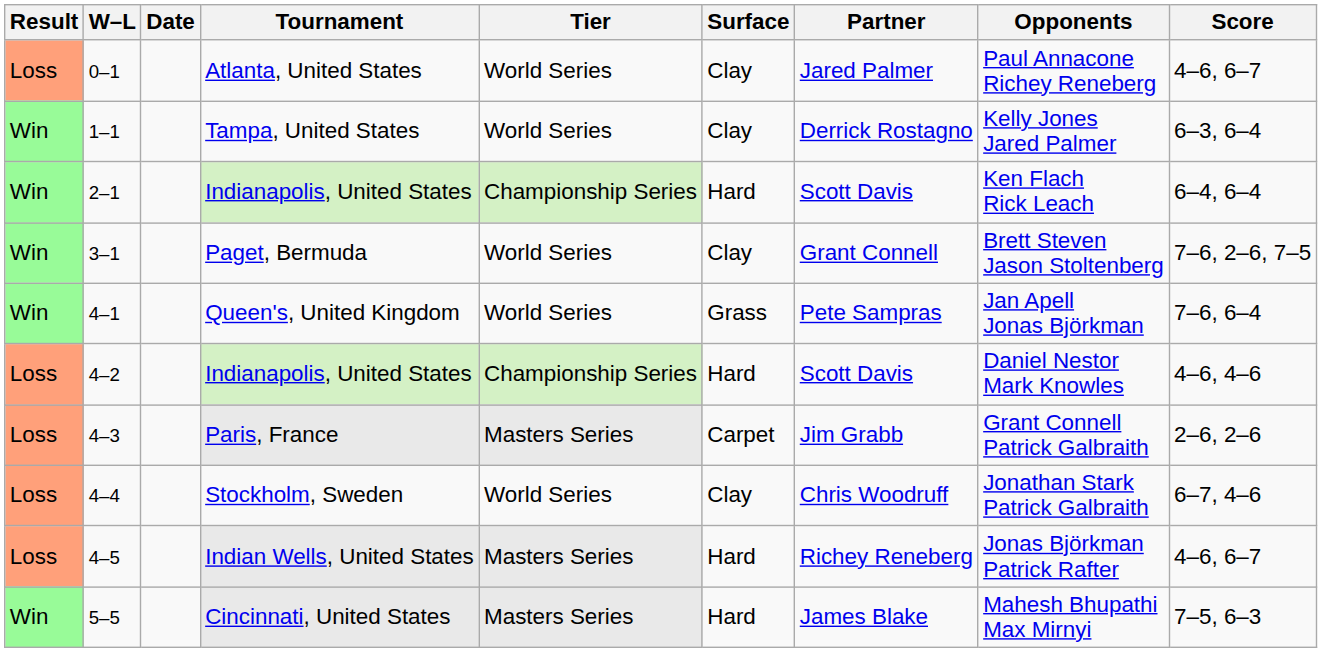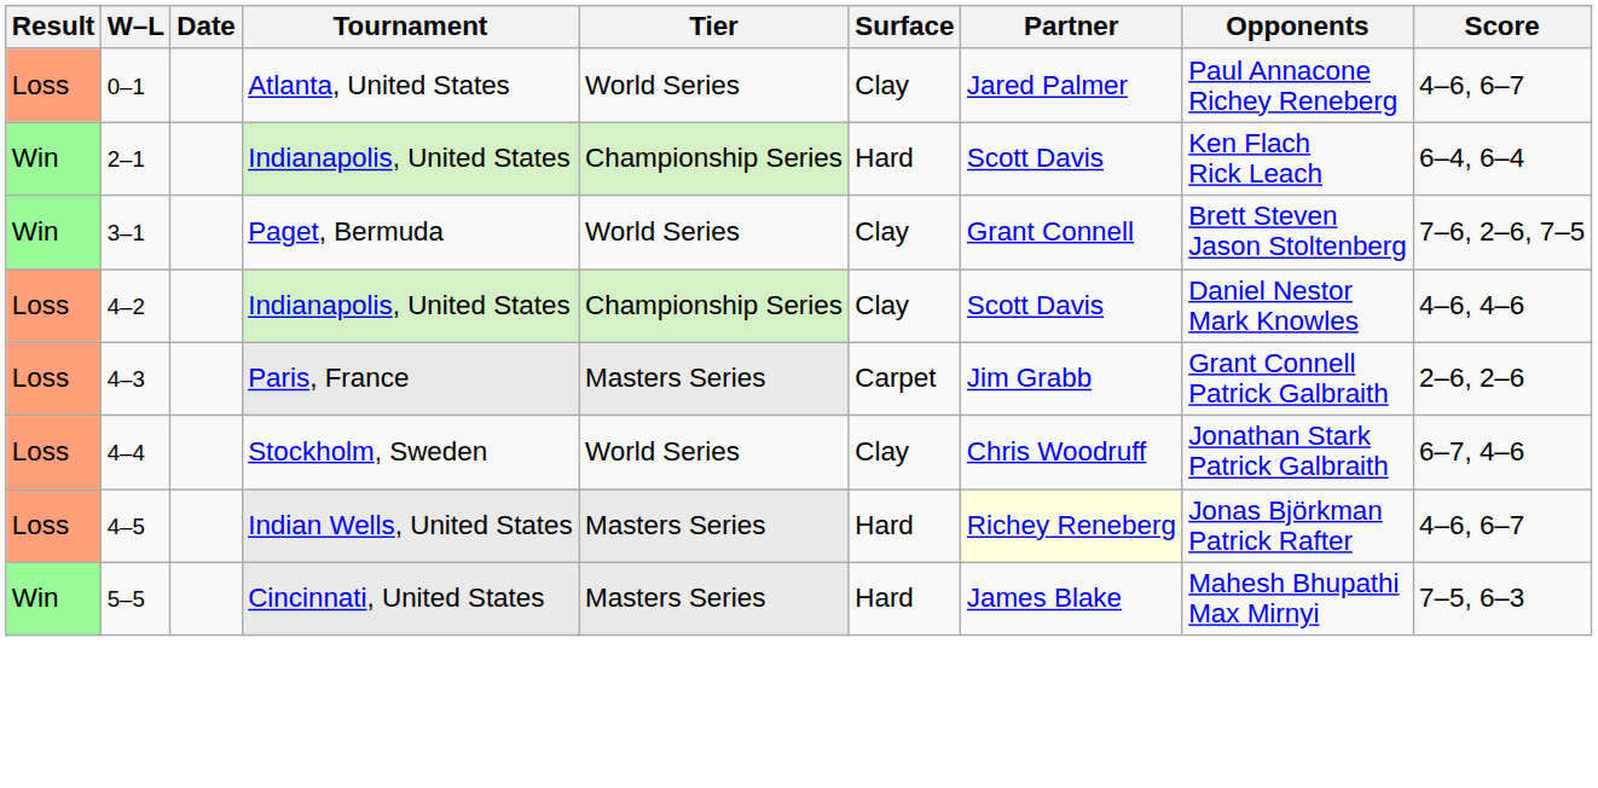 <table class="sortable wikitable">
 <tr>
 <th>Result</th>
 <th class="unsortable">W–L</th>
 <th>Date</th>
 <th>Tournament</th>
 <th>Tier</th>
 <th>Surface</th>
 <th>Partner</th>
 <th>Opponents</th>
 <th class="unsortable">Score</th>
 </tr>
 <tr>
 <td style="background:#ffa07a;">Loss</td>
 <td><small>0–1</small></td>
 <td><a href='#'></a></td>
 <td><a href='#'>Atlanta</a>, United States</td>
 <td>World Series</td>
 <td>Clay</td>
 <td> <a href='#'>Jared Palmer</a></td>
 <td> <a href='#'>Paul Annacone</a> <br>  <a href='#'>Richey Reneberg</a></td>
 <td>4–6, 6–7</td>
 </tr>
 <tr>
 <td style="background:#98fb98;">Win</td>
-<td><small>1–1</small></td>
-<td><a href='#'></a></td>
-<td><a href='#'>Tampa</a>, United States</td>
-<td>World Series</td>
-<td>Clay</td>
-<td> <a href='#'>Derrick Rostagno</a></td>
-<td> <a href='#'>Kelly Jones</a> <br>  <a href='#'>Jared Palmer</a></td>
-<td>6–3, 6–4</td>
-</tr>
-<tr>
-<td style="background:#98fb98;">Win</td>
 <td><small>2–1</small></td>
 <td><a href='#'></a></td>
 <td style="background:#d4f1c5;"><a href='#'>Indianapolis</a>, United States</td>
 <td style="background:#d4f1c5;">Championship Series</td>
 <td>Hard</td>
 <td> <a href='#'>Scott Davis</a></td>
 <td> <a href='#'>Ken Flach</a> <br>  <a href='#'>Rick Leach</a></td>
 <td>6–4, 6–4</td>
 </tr>
 <tr>
 <td style="background:#98fb98;">Win</td>
 <td><small>3–1</small></td>
 <td><a href='#'></a></td>
 <td><a href='#'>Paget</a>, Bermuda</td>
 <td>World Series</td>
 <td>Clay</td>
 <td> <a href='#'>Grant Connell</a></td>
 <td> <a href='#'>Brett Steven</a> <br>  <a href='#'>Jason Stoltenberg</a></td>
 <td>7–6, 2–6, 7–5</td>
 </tr>
 <tr>
-<td style="background:#98fb98;">Win</td>
-<td><small>4–1</small></td>
-<td><a href='#'></a></td>
-<td><a href='#'>Queen's</a>, United Kingdom</td>
-<td>World Series</td>
-<td>Grass</td>
-<td> <a href='#'>Pete Sampras</a></td>
-<td> <a href='#'>Jan Apell</a> <br>  <a href='#'>Jonas Björkman</a></td>
-<td>7–6, 6–4</td>
-</tr>
-<tr>
 <td style="background:#ffa07a;">Loss</td>
 <td><small>4–2</small></td>
 <td><a href='#'></a></td>
 <td style="background:#d4f1c5;"><a href='#'>Indianapolis</a>, United States</td>
 <td style="background:#d4f1c5;">Championship Series</td>
-<td>Hard</td>
+<td>Clay</td>
 <td> <a href='#'>Scott Davis</a></td>
 <td> <a href='#'>Daniel Nestor</a> <br>  <a href='#'>Mark Knowles</a></td>
 <td>4–6, 4–6</td>
 </tr>
 <tr>
 <td style="background:#ffa07a;">Loss</td>
 <td><small>4–3</small></td>
 <td><a href='#'></a></td>
 <td style="background:#e9e9e9;"><a href='#'>Paris</a>, France</td>
 <td style="background:#e9e9e9;">Masters Series</td>
 <td>Carpet</td>
 <td> <a href='#'>Jim Grabb</a></td>
 <td> <a href='#'>Grant Connell</a> <br>  <a href='#'>Patrick Galbraith</a></td>
 <td>2–6, 2–6</td>
 </tr>
 <tr>
 <td style="background:#ffa07a;">Loss</td>
 <td><small>4–4</small></td>
 <td><a href='#'></a></td>
 <td><a href='#'>Stockholm</a>, Sweden</td>
 <td>World Series</td>
 <td>Clay</td>
 <td> <a href='#'>Chris Woodruff</a></td>
 <td> <a href='#'>Jonathan Stark</a> <br>  <a href='#'>Patrick Galbraith</a></td>
 <td>6–7, 4–6</td>
 </tr>
 <tr>
 <td style="background:#ffa07a;">Loss</td>
 <td><small>4–5</small></td>
 <td><a href='#'></a></td>
 <td style="background:#e9e9e9;"><a href='#'>Indian Wells</a>, United States</td>
 <td style="background:#e9e9e9;">Masters Series</td>
 <td>Hard</td>
-<td> <a href='#'>Richey Reneberg</a></td>
+<td style="background: lightyellow;"> <a href='#'>Richey Reneberg</a></td>
 <td> <a href='#'>Jonas Björkman</a> <br>  <a href='#'>Patrick Rafter</a></td>
 <td>4–6, 6–7</td>
 </tr>
 <tr>
 <td style="background:#98fb98;">Win</td>
 <td><small>5–5</small></td>
 <td><a href='#'></a></td>
 <td style="background:#e9e9e9;"><a href='#'>Cincinnati</a>, United States</td>
 <td style="background:#e9e9e9;">Masters Series</td>
 <td>Hard</td>
 <td> <a href='#'>James Blake</a></td>
 <td> <a href='#'>Mahesh Bhupathi</a> <br>  <a href='#'>Max Mirnyi</a></td>
 <td>7–5, 6–3</td>
 </tr>
 </table>
